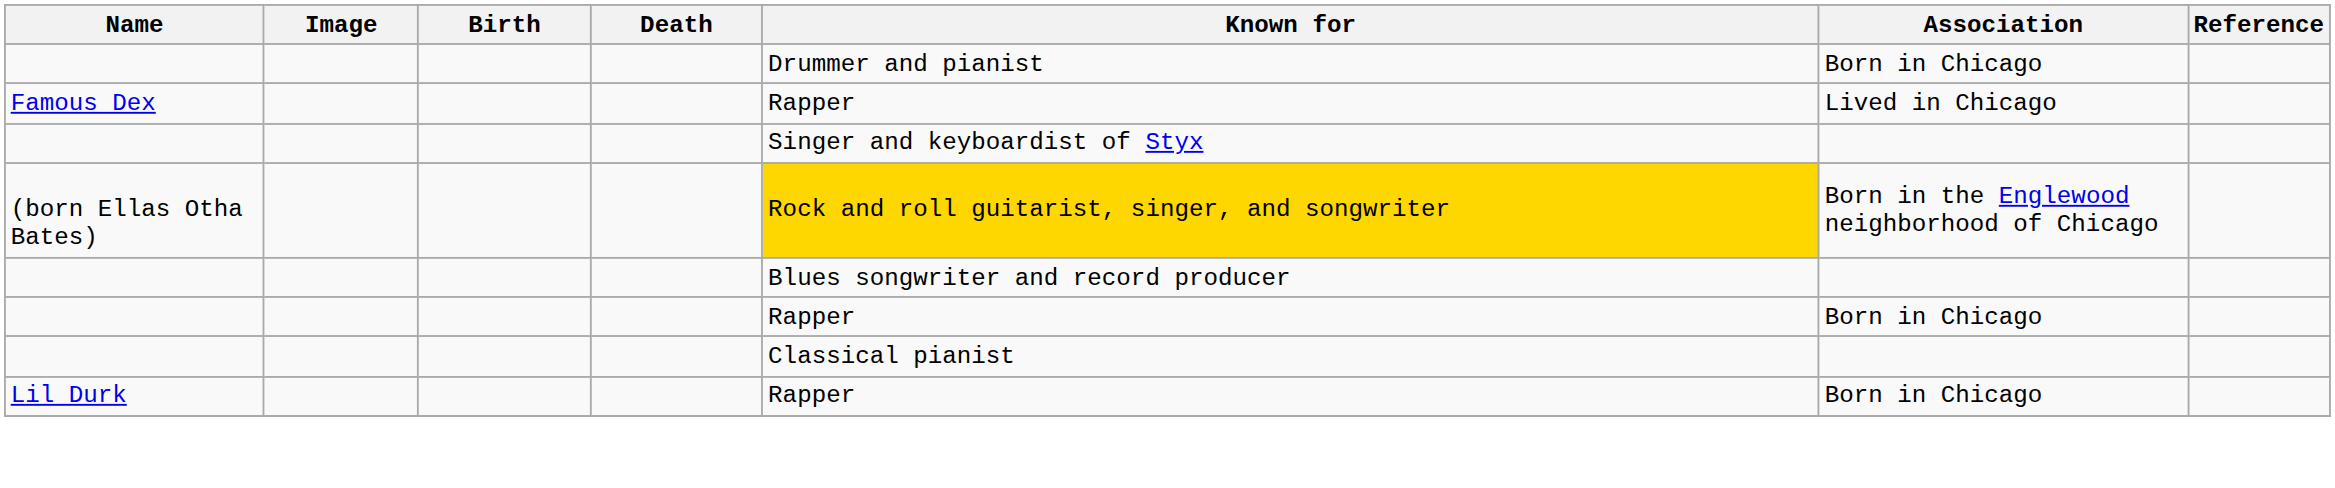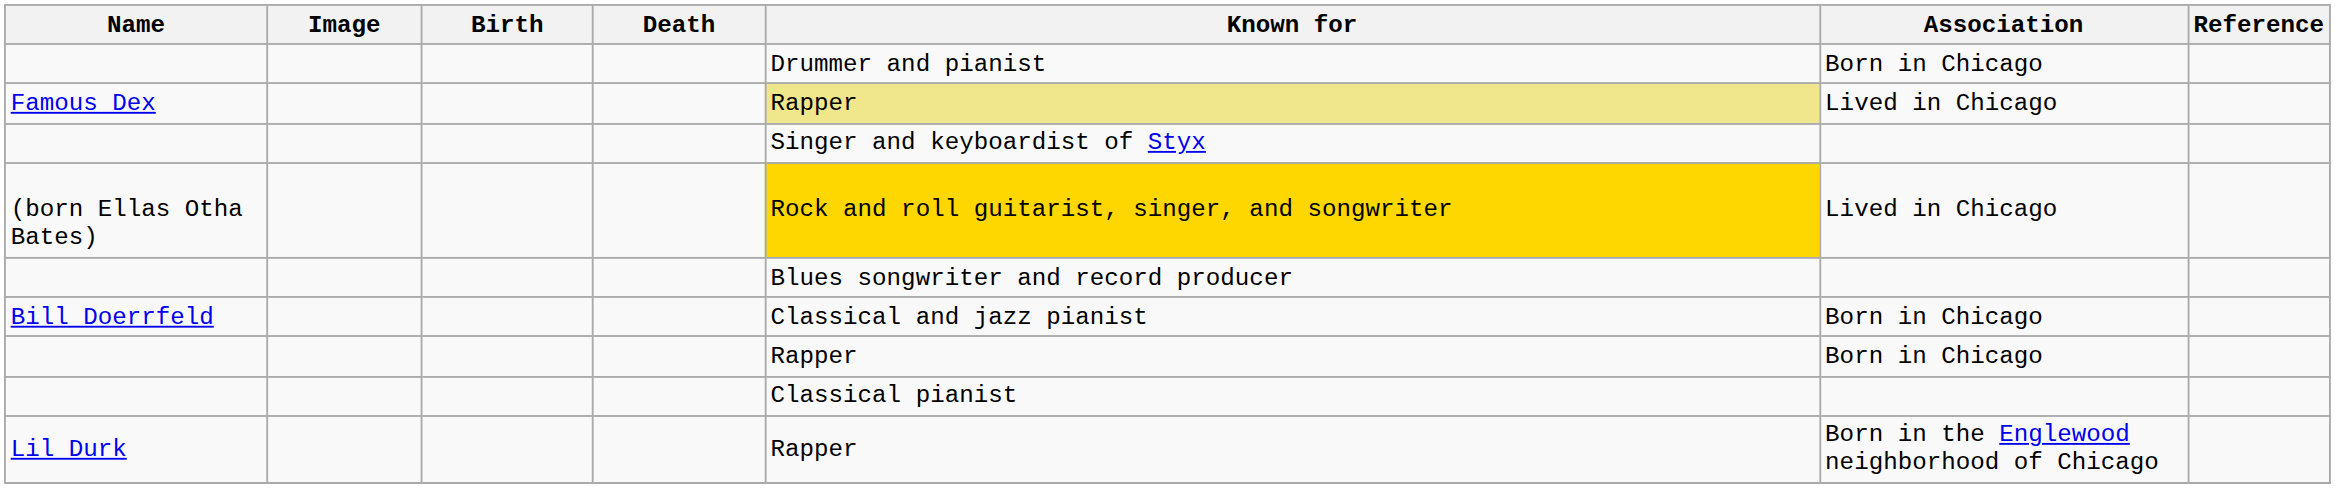 <table class="wikitable sortable">
 <tr>
 <th scope="col" width="140">Name</th>
 <th scope="col" width="80" class="unsortable">Image</th>
 <th scope="col" width="90">Birth</th>
 <th scope="col" width="90">Death</th>
 <th scope="col" width="600" class="unsortable">Known for</th>
 <th scope="col" width="200" class="unsortable">Association</th>
 <th scope="col" width="30" class="unsortable">Reference</th>
 </tr>
 <tr>
 <td></td>
 <td></td>
 <td align=right></td>
 <td></td>
 <td>Drummer and pianist</td>
 <td>Born in Chicago</td>
 <td align="center"></td>
 </tr>
 <tr>
 <td><a href='#'>Famous Dex</a></td>
 <td></td>
 <td align=right></td>
 <td></td>
-<td>Rapper</td>
+<td style="background: khaki;">Rapper</td>
 <td>Lived in Chicago</td>
 <td></td>
 </tr>
 <tr>
 <td></td>
 <td></td>
 <td align=right></td>
 <td></td>
 <td>Singer and keyboardist of <a href='#'>Styx</a></td>
 <td></td>
 <td align="center"></td>
 </tr>
 <tr>
 <td><br>(born Ellas Otha Bates)</td>
 <td></td>
 <td align=right></td>
 <td align=right></td>
 <td style="background: gold;">Rock and roll guitarist, singer, and songwriter</td>
-<td>Born in the <a href='#'>Englewood</a> neighborhood of Chicago</td>
+<td>Lived in Chicago</td>
 <td align="center"></td>
 </tr>
 <tr>
 <td></td>
 <td></td>
 <td align=right></td>
 <td align=right></td>
 <td>Blues songwriter and record producer</td>
 <td></td>
 <td align="center"></td>
+</tr>
+<tr>
+<td><a href='#'>Bill Doerrfeld</a></td>
+<td></td>
+<td></td>
+<td></td>
+<td>Classical and jazz pianist</td>
+<td>Born in Chicago</td>
+<td></td>
 </tr>
 <tr>
 <td></td>
 <td></td>
 <td align=right></td>
 <td align=right></td>
 <td>Rapper</td>
 <td>Born in Chicago</td>
 <td align="center"></td>
 </tr>
 <tr>
 <td></td>
 <td></td>
 <td align=right></td>
 <td align=right></td>
 <td>Classical pianist</td>
 <td></td>
 <td align="center"></td>
 </tr>
 <tr>
 <td><a href='#'>Lil Durk</a></td>
 <td></td>
 <td align=right></td>
 <td></td>
 <td>Rapper</td>
-<td>Born in Chicago</td>
+<td>Born in the <a href='#'>Englewood</a> neighborhood of Chicago</td>
 <td align="center"></td>
 </tr>
 <tr>
 </tr>
 </table>
